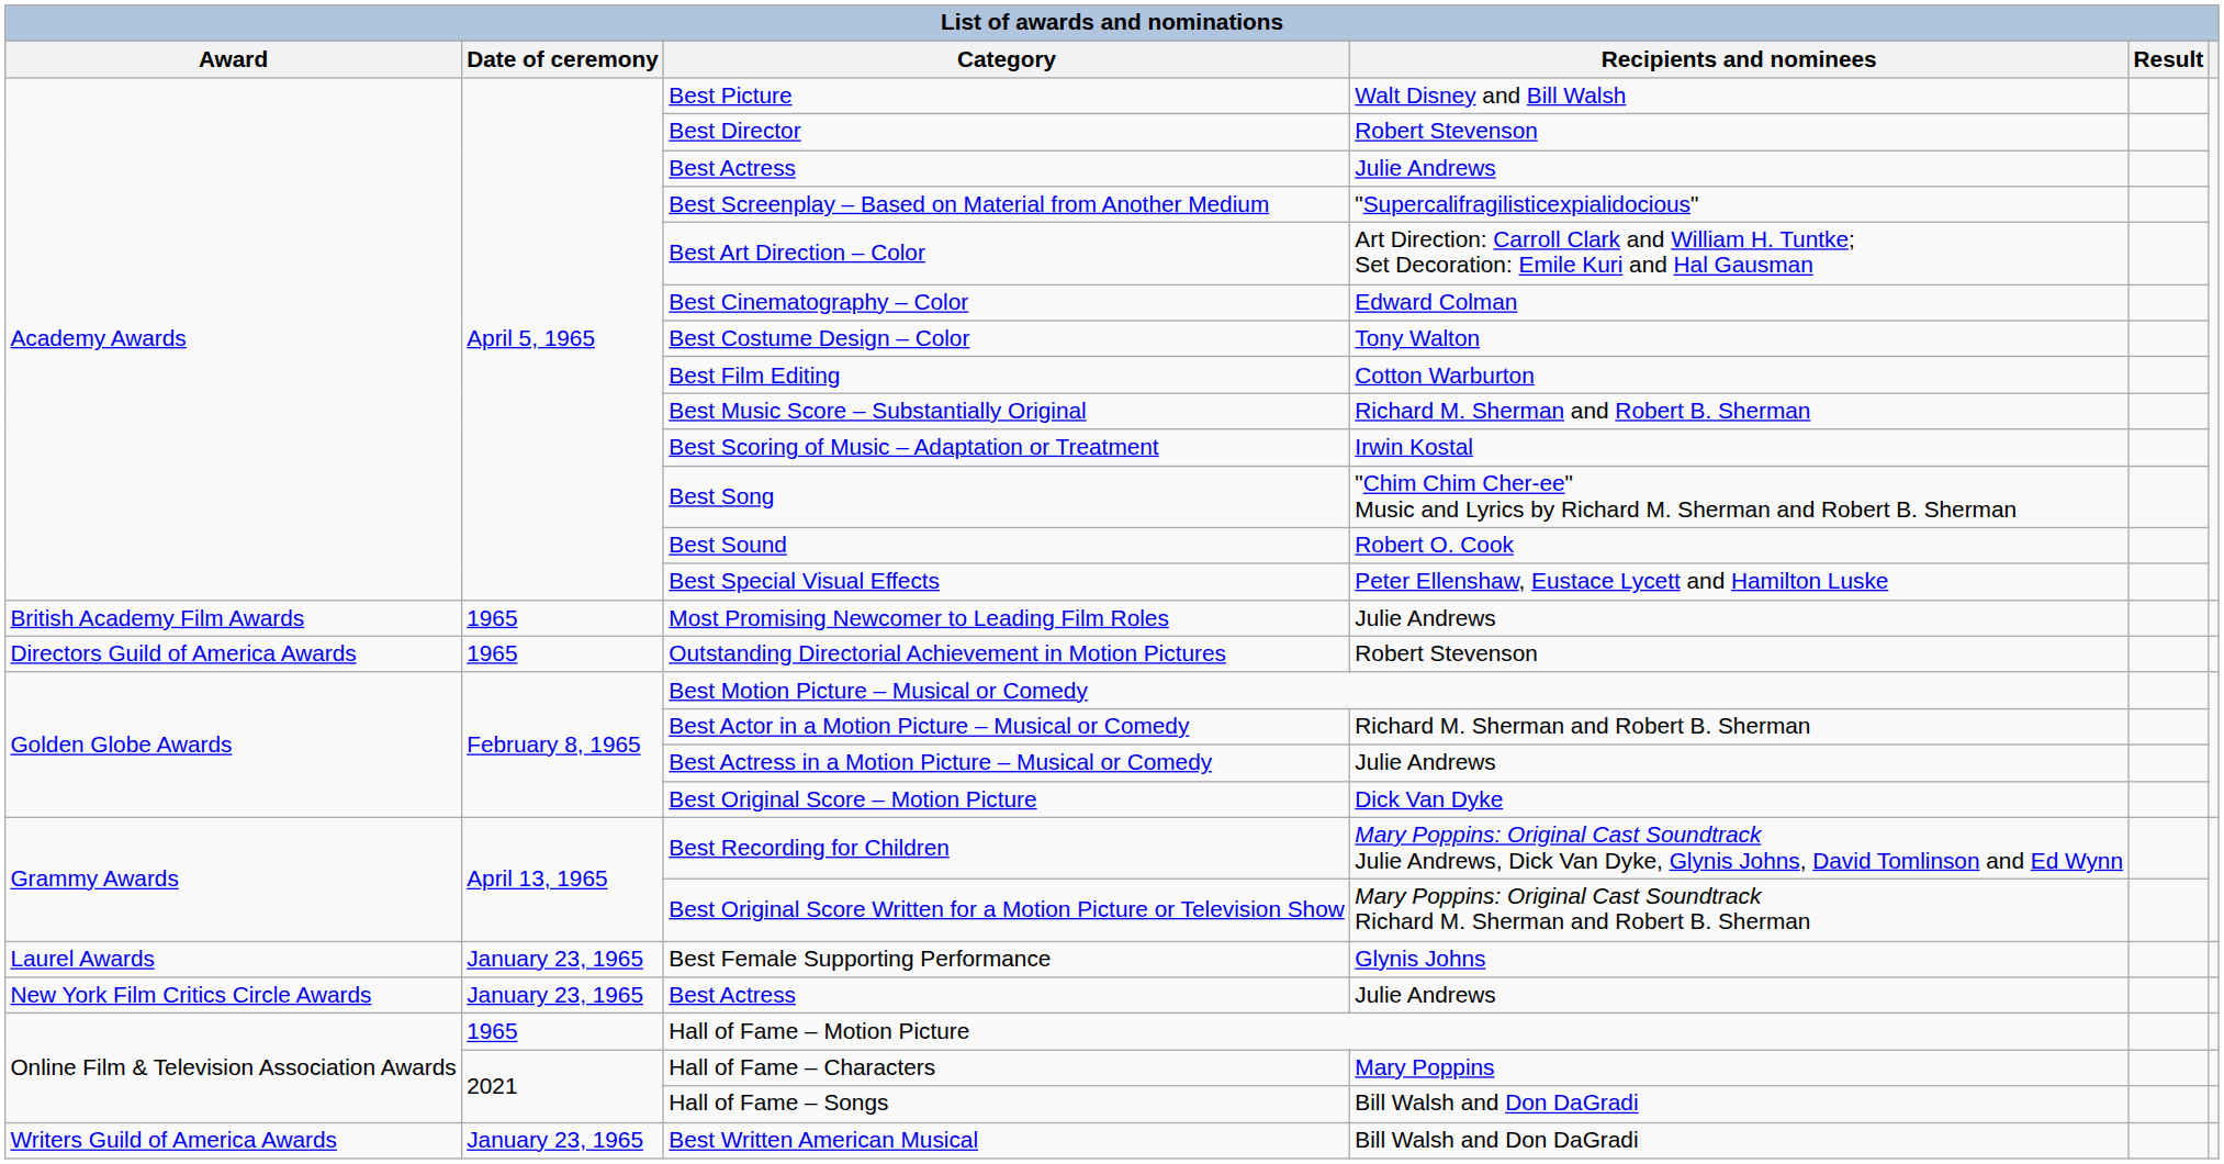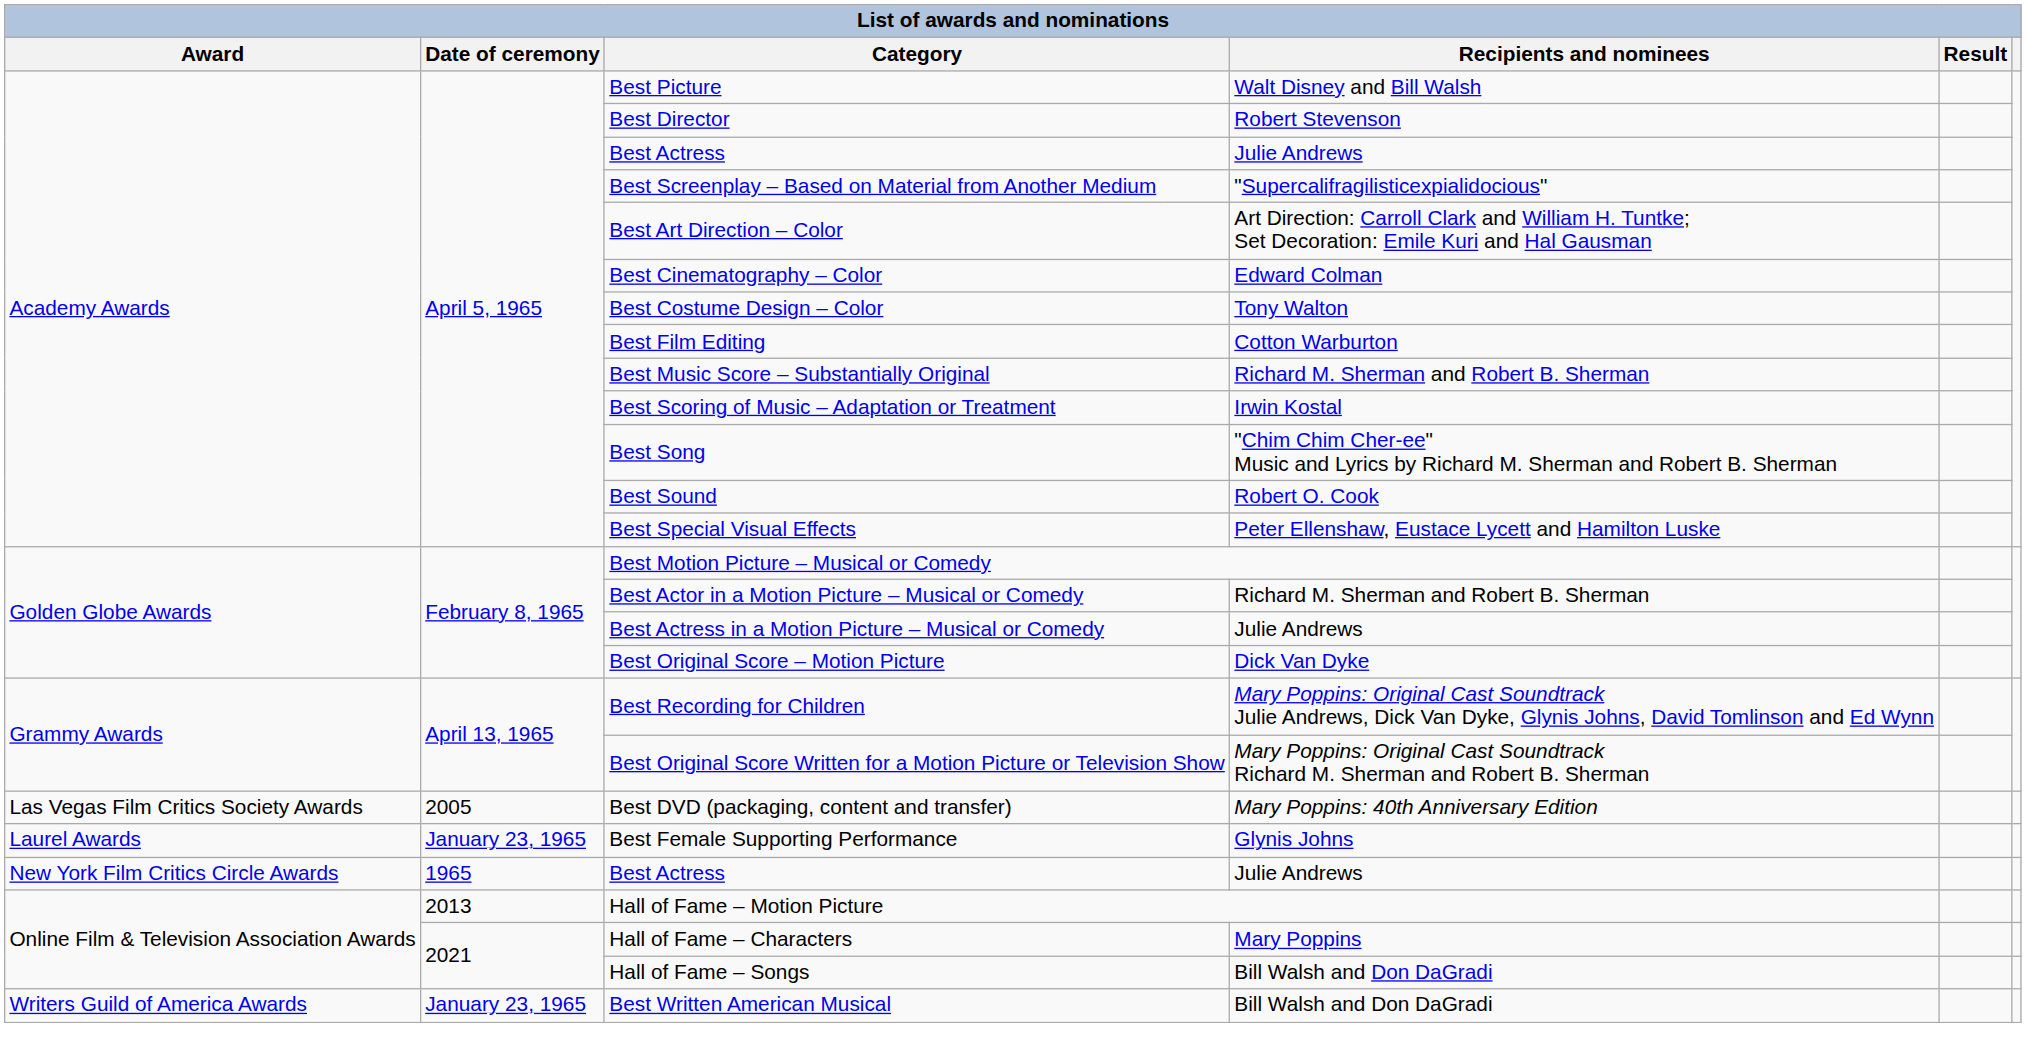 <table class="wikitable plainrowheaders">
 <tr style="background:#ccc; text-align:center;">
 <th colspan="6" style="background: LightSteelBlue;">List of awards and nominations</th>
 </tr>
 <tr style="background:#ccc; text-align:center;">
 <th>Award</th>
 <th>Date of ceremony</th>
 <th>Category</th>
 <th>Recipients and nominees</th>
 <th>Result</th>
 <th></th>
 </tr>
 <tr>
 <td rowspan="13"><a href='#'>Academy Awards</a></td>
 <td rowspan="13"><a href='#'>April 5, 1965</a></td>
 <td><a href='#'>Best Picture</a></td>
 <td><a href='#'>Walt Disney</a> and <a href='#'>Bill Walsh</a></td>
 <td></td>
 <td rowspan="13" align="center"></td>
 </tr>
 <tr>
 <td><a href='#'>Best Director</a></td>
 <td><a href='#'>Robert Stevenson</a></td>
 <td></td>
 </tr>
 <tr>
 <td><a href='#'>Best Actress</a></td>
 <td><a href='#'>Julie Andrews</a></td>
 <td></td>
 </tr>
 <tr>
 <td><a href='#'>Best Screenplay – Based on Material from Another Medium</a></td>
 <td>"<a href='#'>Supercalifragilisticexpialidocious</a>"</td>
 <td></td>
 </tr>
 <tr>
 <td><a href='#'>Best Art Direction – Color</a></td>
 <td>Art Direction: <a href='#'>Carroll Clark</a> and <a href='#'>William H. Tuntke</a>; <br> Set Decoration: <a href='#'>Emile Kuri</a> and <a href='#'>Hal Gausman</a></td>
 <td></td>
 </tr>
 <tr>
 <td><a href='#'>Best Cinematography – Color</a></td>
 <td><a href='#'>Edward Colman</a></td>
 <td></td>
 </tr>
 <tr>
 <td><a href='#'>Best Costume Design – Color</a></td>
 <td><a href='#'>Tony Walton</a></td>
 <td></td>
 </tr>
 <tr>
 <td><a href='#'>Best Film Editing</a></td>
 <td><a href='#'>Cotton Warburton</a></td>
 <td></td>
 </tr>
 <tr>
 <td><a href='#'>Best Music Score – Substantially Original</a></td>
 <td><a href='#'>Richard M. Sherman</a> and <a href='#'>Robert B. Sherman</a></td>
 <td></td>
 </tr>
 <tr>
 <td><a href='#'>Best Scoring of Music – Adaptation or Treatment</a></td>
 <td><a href='#'>Irwin Kostal</a></td>
 <td></td>
 </tr>
 <tr>
 <td><a href='#'>Best Song</a></td>
 <td>"<a href='#'>Chim Chim Cher-ee</a>" <br> Music and Lyrics by Richard M. Sherman and Robert B. Sherman</td>
 <td></td>
 </tr>
 <tr>
 <td><a href='#'>Best Sound</a></td>
 <td><a href='#'>Robert O. Cook</a></td>
 <td></td>
 </tr>
 <tr>
 <td><a href='#'>Best Special Visual Effects</a></td>
 <td><a href='#'>Peter Ellenshaw</a>, <a href='#'>Eustace Lycett</a> and <a href='#'>Hamilton Luske</a></td>
 <td></td>
 </tr>
 <tr>
-<td><a href='#'>British Academy Film Awards</a></td>
-<td><a href='#'>1965</a></td>
-<td><a href='#'>Most Promising Newcomer to Leading Film Roles</a></td>
-<td>Julie Andrews</td>
-<td></td>
-<td align="center"></td>
-</tr>
-<tr>
-<td><a href='#'>Directors Guild of America Awards</a></td>
-<td><a href='#'>1965</a></td>
-<td><a href='#'>Outstanding Directorial Achievement in Motion Pictures</a></td>
-<td>Robert Stevenson</td>
-<td></td>
-<td align="center"></td>
-</tr>
-<tr>
 <td rowspan="4"><a href='#'>Golden Globe Awards</a></td>
 <td rowspan="4"><a href='#'>February 8, 1965</a></td>
 <td colspan="2"><a href='#'>Best Motion Picture – Musical or Comedy</a></td>
 <td></td>
 <td rowspan="4" align="center"></td>
 </tr>
 <tr>
 <td><a href='#'>Best Actor in a Motion Picture – Musical or Comedy</a></td>
 <td>Richard M. Sherman and Robert B. Sherman</td>
 <td></td>
 </tr>
 <tr>
 <td><a href='#'>Best Actress in a Motion Picture – Musical or Comedy</a></td>
 <td>Julie Andrews</td>
 <td></td>
 </tr>
 <tr>
 <td><a href='#'>Best Original Score – Motion Picture</a></td>
 <td><a href='#'>Dick Van Dyke</a></td>
 <td></td>
 </tr>
 <tr>
 <td rowspan="2"><a href='#'>Grammy Awards</a></td>
 <td rowspan="2"><a href='#'>April 13, 1965</a></td>
 <td><a href='#'>Best Recording for Children</a></td>
 <td><em><a href='#'>Mary Poppins: Original Cast Soundtrack</a></em> <br> Julie Andrews, Dick Van Dyke, <a href='#'>Glynis Johns</a>, <a href='#'>David Tomlinson</a> and <a href='#'>Ed Wynn</a></td>
 <td></td>
 <td rowspan="2" align="center"></td>
 </tr>
 <tr>
 <td><a href='#'>Best Original Score Written for a Motion Picture or Television Show</a></td>
 <td><em>Mary Poppins: Original Cast Soundtrack</em> <br> Richard M. Sherman and Robert B. Sherman</td>
 <td></td>
 </tr>
 <tr>
+<td>Las Vegas Film Critics Society Awards</td>
+<td>2005</td>
+<td>Best DVD (packaging, content and transfer)</td>
+<td><em>Mary Poppins: 40th Anniversary Edition</em></td>
+<td></td>
+<td align="center"></td>
+</tr>
+<tr>
 <td><a href='#'>Laurel Awards</a></td>
 <td><a href='#'>January 23, 1965</a></td>
 <td>Best Female Supporting Performance</td>
 <td><a href='#'>Glynis Johns</a></td>
 <td></td>
 <td align="center"></td>
 </tr>
 <tr>
 <td><a href='#'>New York Film Critics Circle Awards</a></td>
-<td><a href='#'>January 23, 1965</a></td>
+<td><a href='#'>1965</a></td>
 <td><a href='#'>Best Actress</a></td>
 <td>Julie Andrews</td>
 <td></td>
 <td align="center"></td>
 </tr>
 <tr>
 <td rowspan="3">Online Film & Television Association Awards</td>
-<td><a href='#'>1965</a></td>
+<td>2013</td>
 <td colspan="2">Hall of Fame – Motion Picture</td>
 <td></td>
 <td align="center"></td>
 </tr>
 <tr>
 <td rowspan="2">2021</td>
 <td>Hall of Fame – Characters</td>
 <td><a href='#'>Mary Poppins</a></td>
 <td></td>
 <td align="center"></td>
 </tr>
 <tr>
 <td>Hall of Fame – Songs</td>
 <td>Bill Walsh and <a href='#'>Don DaGradi</a></td>
 <td></td>
 <td align="center"></td>
 </tr>
 <tr>
 <td><a href='#'>Writers Guild of America Awards</a></td>
 <td><a href='#'>January 23, 1965</a></td>
 <td><a href='#'>Best Written American Musical</a></td>
 <td>Bill Walsh and Don DaGradi</td>
 <td></td>
 <td align="center"></td>
 </tr>
 </table>
